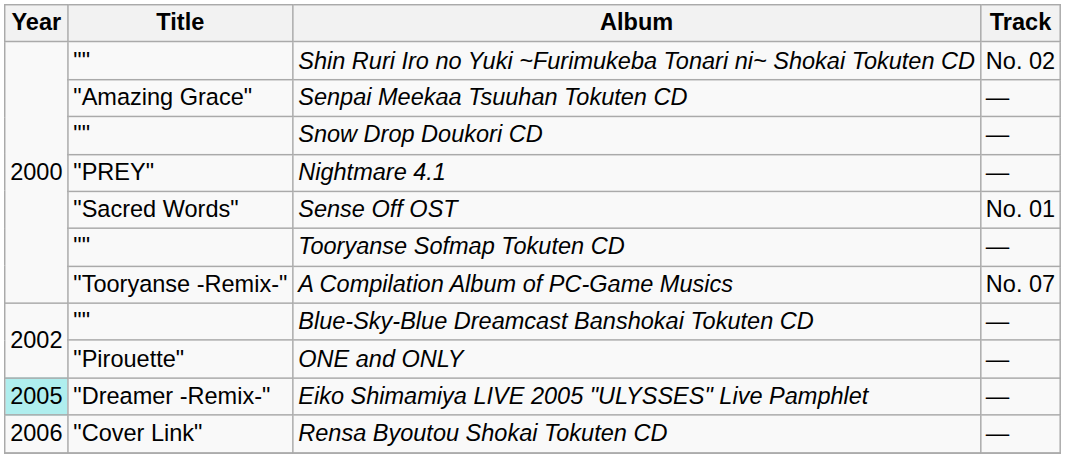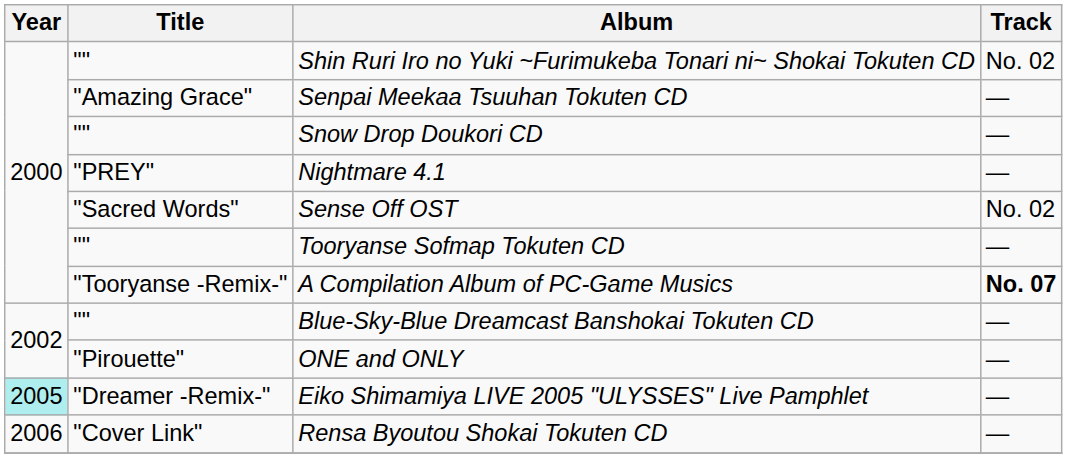 <table class="wikitable">
 <tr>
 <th>Year</th>
 <th>Title</th>
 <th>Album</th>
 <th>Track</th>
 </tr>
 <tr>
 <td rowspan="7">2000</td>
 <td>""</td>
 <td><em>Shin Ruri Iro no Yuki ~Furimukeba Tonari ni~ Shokai Tokuten CD</em></td>
 <td>No. 02</td>
 </tr>
 <tr>
 <td>"Amazing Grace"</td>
 <td><em>Senpai Meekaa Tsuuhan Tokuten CD</em></td>
 <td>—</td>
 </tr>
 <tr>
 <td>""</td>
 <td><em>Snow Drop Doukori CD</em></td>
 <td>—</td>
 </tr>
 <tr>
 <td>"PREY"</td>
 <td><em>Nightmare 4.1</em></td>
 <td>—</td>
 </tr>
 <tr>
 <td>"Sacred Words"</td>
 <td><em>Sense Off OST</em></td>
-<td>No. 01</td>
+<td>No. 02</td>
 </tr>
 <tr>
 <td>""</td>
 <td><em>Tooryanse Sofmap Tokuten CD</em></td>
 <td>—</td>
 </tr>
 <tr>
 <td>"Tooryanse -Remix-"</td>
 <td><em>A Compilation Album of PC-Game Musics</em></td>
-<td>No. 07</td>
+<td><strong>No. 07</strong></td>
 </tr>
 <tr>
 <td rowspan="2">2002</td>
 <td>""</td>
 <td><em>Blue-Sky-Blue Dreamcast Banshokai Tokuten CD</em></td>
 <td>—</td>
 </tr>
 <tr>
 <td>"Pirouette"</td>
 <td><em>ONE and ONLY</em></td>
 <td>—</td>
 </tr>
 <tr>
 <td style="background: paleturquoise;">2005</td>
 <td>"Dreamer -Remix-"</td>
 <td><em>Eiko Shimamiya LIVE 2005 "ULYSSES" Live Pamphlet</em></td>
 <td>—</td>
 </tr>
 <tr>
 <td>2006</td>
 <td>"Cover Link"</td>
 <td><em>Rensa Byoutou Shokai Tokuten CD</em></td>
 <td>—</td>
 </tr>
 <tr>
 </tr>
 </table>
